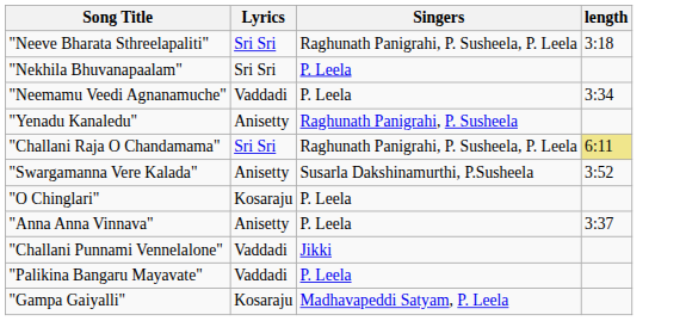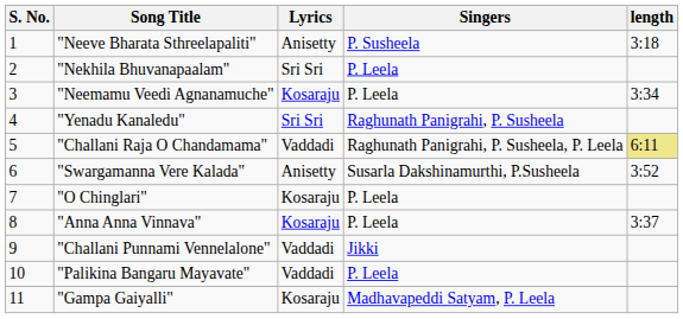 <table class="wikitable">
 <tr>
+<th>S. No.</th>
 <th>Song Title</th>
 <th>Lyrics</th>
 <th>Singers</th>
 <th>length</th>
 </tr>
 <tr>
+<td>1</td>
 <td>"Neeve Bharata Sthreelapaliti"</td>
-<td><a href='#'>Sri Sri</a></td>
-<td>Raghunath Panigrahi, P. Susheela, P. Leela</td>
+<td>Anisetty</td>
+<td><a href='#'>P. Susheela</a></td>
 <td>3:18</td>
 </tr>
 <tr>
+<td>2</td>
 <td>"Nekhila Bhuvanapaalam"</td>
 <td>Sri Sri</td>
 <td><a href='#'>P. Leela</a></td>
 <td></td>
 </tr>
 <tr>
+<td>3</td>
 <td>"Neemamu Veedi Agnanamuche"</td>
-<td>Vaddadi</td>
+<td><a href='#'>Kosaraju</a></td>
 <td>P. Leela</td>
 <td>3:34</td>
 </tr>
 <tr>
+<td>4</td>
 <td>"Yenadu Kanaledu"</td>
-<td>Anisetty</td>
+<td><a href='#'>Sri Sri</a></td>
 <td><a href='#'>Raghunath Panigrahi</a>, <a href='#'>P. Susheela</a></td>
 <td></td>
 </tr>
 <tr>
+<td>5</td>
 <td>"Challani Raja O Chandamama"</td>
-<td><a href='#'>Sri Sri</a></td>
+<td>Vaddadi</td>
 <td>Raghunath Panigrahi, P. Susheela, P. Leela</td>
 <td style="background: khaki;">6:11</td>
 </tr>
 <tr>
+<td>6</td>
 <td>"Swargamanna Vere Kalada"</td>
 <td>Anisetty</td>
 <td>Susarla Dakshinamurthi, P.Susheela</td>
 <td>3:52</td>
 </tr>
 <tr>
+<td>7</td>
 <td>"O Chinglari"</td>
 <td>Kosaraju</td>
 <td>P. Leela</td>
 <td></td>
 </tr>
 <tr>
+<td>8</td>
 <td>"Anna Anna Vinnava"</td>
-<td>Anisetty</td>
+<td><a href='#'>Kosaraju</a></td>
 <td>P. Leela</td>
 <td>3:37</td>
 </tr>
 <tr>
+<td>9</td>
 <td>"Challani Punnami Vennelalone"</td>
 <td>Vaddadi</td>
 <td><a href='#'>Jikki</a></td>
 <td></td>
 </tr>
 <tr>
+<td>10</td>
 <td>"Palikina Bangaru Mayavate"</td>
 <td>Vaddadi</td>
 <td><a href='#'>P. Leela</a></td>
 <td></td>
 </tr>
 <tr>
+<td>11</td>
 <td>"Gampa Gaiyalli"</td>
 <td>Kosaraju</td>
 <td><a href='#'>Madhavapeddi Satyam</a>, <a href='#'>P. Leela</a></td>
 <td></td>
 </tr>
 </table>
